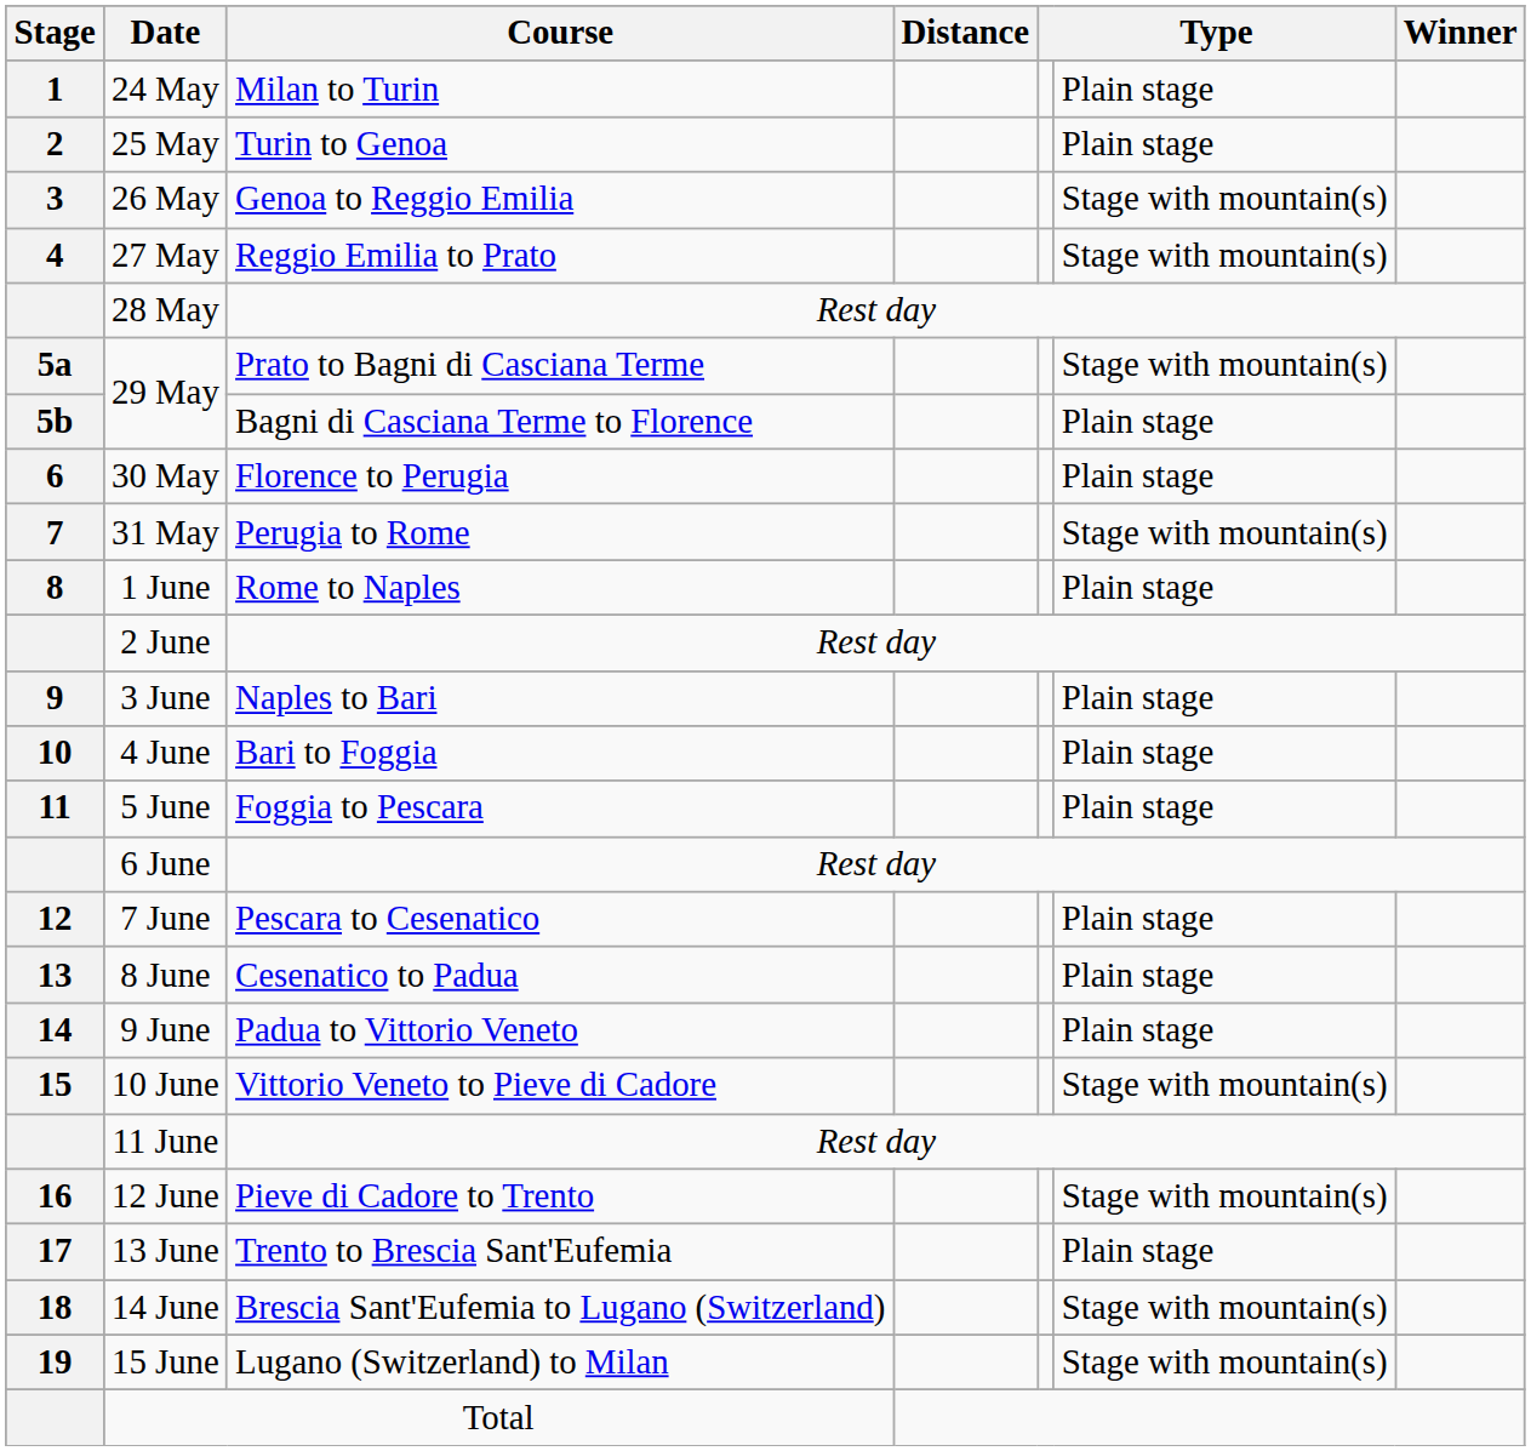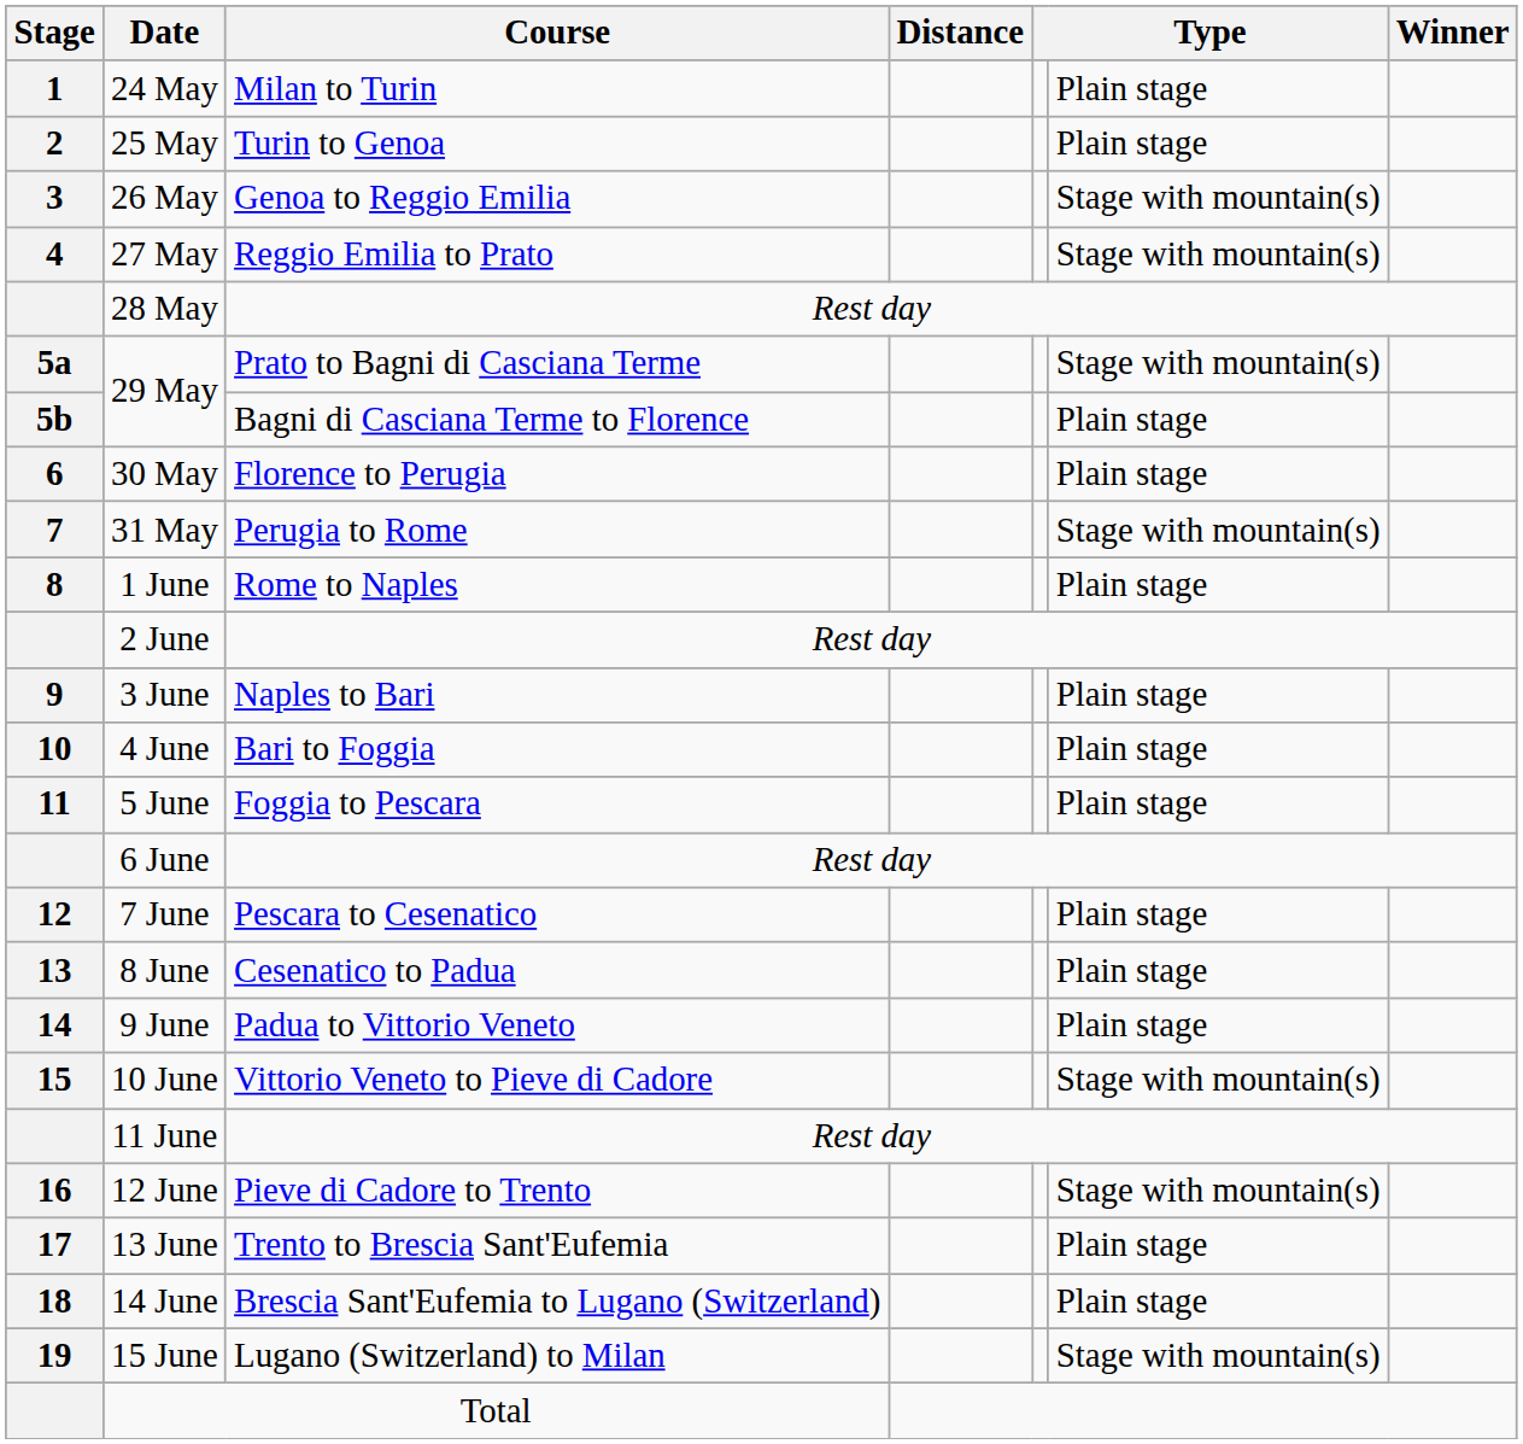 <table class="wikitable">
 <tr style="background:#efefef;">
 <th>Stage</th>
 <th>Date</th>
 <th>Course</th>
 <th>Distance</th>
 <th colspan="2">Type</th>
 <th>Winner</th>
 </tr>
 <tr>
 <th style="text-align:center">1</th>
 <td style="text-align:center;">24 May</td>
 <td><a href='#'>Milan</a> to <a href='#'>Turin</a></td>
 <td></td>
 <td style="text-align:center;"></td>
 <td>Plain stage</td>
 <td></td>
 </tr>
 <tr>
 <th style="text-align:center">2</th>
 <td style="text-align:center;">25 May</td>
 <td><a href='#'>Turin</a> to <a href='#'>Genoa</a></td>
 <td></td>
 <td style="text-align:center;"></td>
 <td>Plain stage</td>
 <td></td>
 </tr>
 <tr>
 <th style="text-align:center">3</th>
 <td style="text-align:center;">26 May</td>
 <td><a href='#'>Genoa</a> to <a href='#'>Reggio Emilia</a></td>
 <td></td>
 <td style="text-align:center;"></td>
 <td>Stage with mountain(s)</td>
 <td></td>
 </tr>
 <tr>
 <th style="text-align:center">4</th>
 <td style="text-align:center;">27 May</td>
 <td><a href='#'>Reggio Emilia</a> to <a href='#'>Prato</a></td>
 <td></td>
 <td style="text-align:center;"></td>
 <td>Stage with mountain(s)</td>
 <td></td>
 </tr>
 <tr>
 <th></th>
 <td style="text-align:center;">28 May</td>
 <td colspan="6" style="text-align:center;"><em>Rest day</em></td>
 </tr>
 <tr>
 <th style="text-align:center">5a</th>
 <td style="text-align:center;" rowspan="2">29 May</td>
 <td><a href='#'>Prato</a> to Bagni di <a href='#'>Casciana Terme</a></td>
 <td></td>
 <td style="text-align:center;"></td>
 <td>Stage with mountain(s)</td>
 <td></td>
 </tr>
 <tr>
 <th style="text-align:center">5b</th>
 <td>Bagni di <a href='#'>Casciana Terme</a> to <a href='#'>Florence</a></td>
 <td></td>
 <td style="text-align:center;"></td>
 <td>Plain stage</td>
 <td></td>
 </tr>
 <tr>
 <th style="text-align:center">6</th>
 <td style="text-align:center;">30 May</td>
 <td><a href='#'>Florence</a> to <a href='#'>Perugia</a></td>
 <td></td>
 <td style="text-align:center;"></td>
 <td>Plain stage</td>
 <td></td>
 </tr>
 <tr>
 <th style="text-align:center">7</th>
 <td style="text-align:center;">31 May</td>
 <td><a href='#'>Perugia</a> to <a href='#'>Rome</a></td>
 <td></td>
 <td style="text-align:center;"></td>
 <td>Stage with mountain(s)</td>
 <td></td>
 </tr>
 <tr>
 <th style="text-align:center">8</th>
 <td style="text-align:center;">1 June</td>
 <td><a href='#'>Rome</a> to <a href='#'>Naples</a></td>
 <td></td>
 <td style="text-align:center;"></td>
 <td>Plain stage</td>
 <td></td>
 </tr>
 <tr>
 <th></th>
 <td style="text-align:center;">2 June</td>
 <td colspan="6" style="text-align:center;"><em>Rest day</em></td>
 </tr>
 <tr>
 <th style="text-align:center">9</th>
 <td style="text-align:center;">3 June</td>
 <td><a href='#'>Naples</a> to <a href='#'>Bari</a></td>
 <td></td>
 <td style="text-align:center;"></td>
 <td>Plain stage</td>
 <td></td>
 </tr>
 <tr>
 <th style="text-align:center">10</th>
 <td style="text-align:center;">4 June</td>
 <td><a href='#'>Bari</a> to <a href='#'>Foggia</a></td>
 <td></td>
 <td style="text-align:center;"></td>
 <td>Plain stage</td>
 <td></td>
 </tr>
 <tr>
 <th style="text-align:center">11</th>
 <td style="text-align:center;">5 June</td>
 <td><a href='#'>Foggia</a> to <a href='#'>Pescara</a></td>
 <td></td>
 <td style="text-align:center;"></td>
 <td>Plain stage</td>
 <td></td>
 </tr>
 <tr>
 <th></th>
 <td style="text-align:center;">6 June</td>
 <td colspan="6" style="text-align:center;"><em>Rest day</em></td>
 </tr>
 <tr>
 <th style="text-align:center">12</th>
 <td style="text-align:center;">7 June</td>
 <td><a href='#'>Pescara</a> to <a href='#'>Cesenatico</a></td>
 <td></td>
 <td style="text-align:center;"></td>
 <td>Plain stage</td>
 <td></td>
 </tr>
 <tr>
 <th style="text-align:center">13</th>
 <td style="text-align:center;">8 June</td>
 <td><a href='#'>Cesenatico</a> to <a href='#'>Padua</a></td>
 <td></td>
 <td style="text-align:center;"></td>
 <td>Plain stage</td>
 <td></td>
 </tr>
 <tr>
 <th style="text-align:center">14</th>
 <td style="text-align:center;">9 June</td>
 <td><a href='#'>Padua</a> to <a href='#'>Vittorio Veneto</a></td>
 <td></td>
 <td style="text-align:center;"></td>
 <td>Plain stage</td>
 <td></td>
 </tr>
 <tr>
 <th style="text-align:center">15</th>
 <td style="text-align:center;">10 June</td>
 <td><a href='#'>Vittorio Veneto</a> to <a href='#'>Pieve di Cadore</a></td>
 <td></td>
 <td style="text-align:center;"></td>
 <td>Stage with mountain(s)</td>
 <td></td>
 </tr>
 <tr>
 <th></th>
 <td style="text-align:center;">11 June</td>
 <td colspan="6" style="text-align:center;"><em>Rest day</em></td>
 </tr>
 <tr>
 <th style="text-align:center">16</th>
 <td style="text-align:center;">12 June</td>
 <td><a href='#'>Pieve di Cadore</a> to <a href='#'>Trento</a></td>
 <td></td>
 <td style="text-align:center;"></td>
 <td>Stage with mountain(s)</td>
 <td></td>
 </tr>
 <tr>
 <th style="text-align:center">17</th>
 <td style="text-align:center;">13 June</td>
 <td><a href='#'>Trento</a> to <a href='#'>Brescia</a> Sant'Eufemia</td>
 <td></td>
 <td style="text-align:center;"></td>
 <td>Plain stage</td>
 <td></td>
 </tr>
 <tr>
 <th style="text-align:center">18</th>
 <td style="text-align:center;">14 June</td>
 <td><a href='#'>Brescia</a> Sant'Eufemia to <a href='#'>Lugano</a> (<a href='#'>Switzerland</a>)</td>
 <td></td>
 <td style="text-align:center;"></td>
-<td>Stage with mountain(s)</td>
+<td>Plain stage</td>
 <td></td>
 </tr>
 <tr>
 <th style="text-align:center">19</th>
 <td style="text-align:center;">15 June</td>
 <td>Lugano (Switzerland) to <a href='#'>Milan</a></td>
 <td></td>
 <td style="text-align:center;"></td>
 <td>Stage with mountain(s)</td>
 <td></td>
 </tr>
 <tr>
 <th></th>
 <td colspan="2" style="text-align:center;">Total</td>
 <td colspan="5" style="text-align:center;"></td>
 </tr>
 </table>
